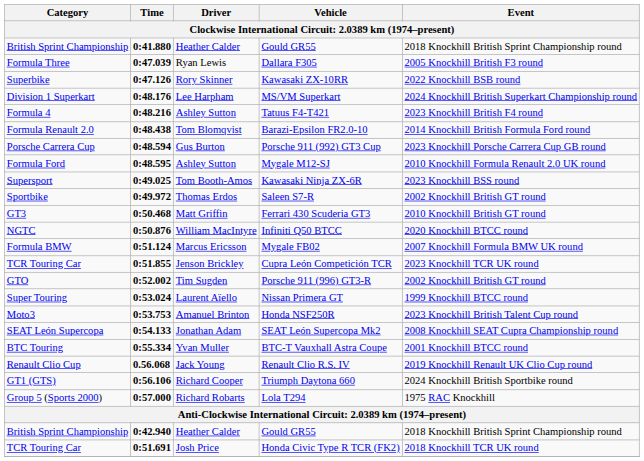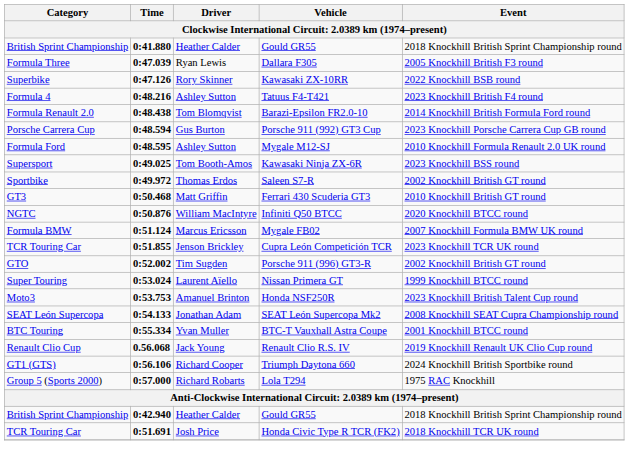 <table class="wikitable">
 <tr>
 <th>Category</th>
 <th>Time</th>
 <th>Driver</th>
 <th>Vehicle</th>
 <th>Event</th>
 </tr>
 <tr>
 <th colspan=5>Clockwise International Circuit: 2.0389 km (1974–present)</th>
 </tr>
 <tr>
 <td><a href='#'>British Sprint Championship</a></td>
 <td><strong>0:41.880</strong></td>
 <td><a href='#'>Heather Calder</a></td>
 <td><a href='#'>Gould GR55</a></td>
 <td>2018 Knockhill British Sprint Championship round</td>
 </tr>
 <tr>
 <td><a href='#'>Formula Three</a></td>
 <td><strong>0:47.039</strong></td>
 <td>Ryan Lewis</td>
 <td><a href='#'>Dallara F305</a></td>
 <td><a href='#'>2005 Knockhill British F3 round</a></td>
 </tr>
 <tr>
 <td><a href='#'>Superbike</a></td>
 <td><strong>0:47.126</strong></td>
 <td><a href='#'>Rory Skinner</a></td>
 <td><a href='#'>Kawasaki ZX-10RR</a></td>
 <td><a href='#'>2022 Knockhill BSB round</a></td>
-</tr>
-<tr>
-<td><a href='#'>Division 1 Superkart</a></td>
-<td><strong>0:48.176</strong></td>
-<td><a href='#'>Lee Harpham</a></td>
-<td><a href='#'>MS/VM Superkart</a></td>
-<td><a href='#'>2024 Knockhill British Superkart Championship round</a></td>
 </tr>
 <tr>
 <td><a href='#'>Formula 4</a></td>
 <td><strong>0:48.216</strong></td>
 <td><a href='#'>Ashley Sutton</a></td>
 <td><a href='#'>Tatuus F4-T421</a></td>
 <td><a href='#'>2023 Knockhill British F4 round</a></td>
 </tr>
 <tr>
 <td><a href='#'>Formula Renault 2.0</a></td>
 <td><strong>0:48.438</strong></td>
 <td><a href='#'>Tom Blomqvist</a></td>
 <td><a href='#'>Barazi-Epsilon FR2.0-10</a></td>
 <td><a href='#'>2014 Knockhill British Formula Ford round</a></td>
 </tr>
 <tr>
 <td><a href='#'>Porsche Carrera Cup</a></td>
 <td><strong>0:48.594</strong></td>
 <td><a href='#'>Gus Burton</a></td>
 <td><a href='#'>Porsche 911 (992) GT3 Cup</a></td>
 <td><a href='#'>2023 Knockhill Porsche Carrera Cup GB round</a></td>
 </tr>
 <tr>
 <td><a href='#'>Formula Ford</a></td>
 <td><strong>0:48.595</strong></td>
 <td><a href='#'>Ashley Sutton</a></td>
 <td><a href='#'>Mygale M12-SJ</a></td>
 <td><a href='#'>2010 Knockhill Formula Renault 2.0 UK round</a></td>
 </tr>
 <tr>
 <td><a href='#'>Supersport</a></td>
 <td><strong>0:49.025</strong></td>
 <td><a href='#'>Tom Booth-Amos</a></td>
 <td><a href='#'>Kawasaki Ninja ZX-6R</a></td>
 <td><a href='#'>2023 Knockhill BSS round</a></td>
 </tr>
 <tr>
 <td><a href='#'>Sportbike</a></td>
 <td><strong>0:49.972</strong></td>
 <td><a href='#'>Thomas Erdos</a></td>
 <td><a href='#'>Saleen S7-R</a></td>
 <td><a href='#'>2002 Knockhill British GT round</a></td>
 </tr>
 <tr>
 <td><a href='#'>GT3</a></td>
 <td><strong>0:50.468</strong></td>
 <td><a href='#'>Matt Griffin</a></td>
 <td><a href='#'>Ferrari 430 Scuderia GT3</a></td>
 <td><a href='#'>2010 Knockhill British GT round</a></td>
 </tr>
 <tr>
 <td><a href='#'>NGTC</a></td>
 <td><strong>0:50.876</strong></td>
 <td><a href='#'>William MacIntyre</a></td>
 <td><a href='#'>Infiniti Q50 BTCC</a></td>
 <td><a href='#'>2020 Knockhill BTCC round</a></td>
 </tr>
 <tr>
 <td><a href='#'>Formula BMW</a></td>
 <td><strong>0:51.124</strong></td>
 <td><a href='#'>Marcus Ericsson</a></td>
 <td><a href='#'>Mygale FB02</a></td>
 <td><a href='#'>2007 Knockhill Formula BMW UK round</a></td>
 </tr>
 <tr>
 <td><a href='#'>TCR Touring Car</a></td>
 <td><strong>0:51.855</strong></td>
 <td><a href='#'>Jenson Brickley</a></td>
 <td><a href='#'>Cupra León Competición TCR</a></td>
 <td><a href='#'>2023 Knockhill TCR UK round</a></td>
 </tr>
 <tr>
 <td><a href='#'>GTO</a></td>
 <td><strong>0:52.002</strong></td>
 <td><a href='#'>Tim Sugden</a></td>
 <td><a href='#'>Porsche 911 (996) GT3-R</a></td>
 <td><a href='#'>2002 Knockhill British GT round</a></td>
 </tr>
 <tr>
 <td><a href='#'>Super Touring</a></td>
 <td><strong>0:53.024</strong></td>
 <td><a href='#'>Laurent Aïello</a></td>
 <td><a href='#'>Nissan Primera GT</a></td>
 <td><a href='#'>1999 Knockhill BTCC round</a></td>
 </tr>
 <tr>
 <td><a href='#'>Moto3</a></td>
 <td><strong>0:53.753</strong></td>
 <td><a href='#'>Amanuel Brinton</a></td>
 <td><a href='#'>Honda NSF250R</a></td>
 <td><a href='#'>2023 Knockhill British Talent Cup round</a></td>
 </tr>
 <tr>
 <td><a href='#'>SEAT León Supercopa</a></td>
 <td><strong>0:54.133</strong></td>
 <td><a href='#'>Jonathan Adam</a></td>
 <td><a href='#'>SEAT León Supercopa Mk2</a></td>
 <td><a href='#'>2008 Knockhill SEAT Cupra Championship round</a></td>
 </tr>
 <tr>
 <td><a href='#'>BTC Touring</a></td>
 <td><strong>0:55.334</strong></td>
 <td><a href='#'>Yvan Muller</a></td>
 <td><a href='#'>BTC-T Vauxhall Astra Coupe</a></td>
 <td><a href='#'>2001 Knockhill BTCC round</a></td>
 </tr>
 <tr>
 <td><a href='#'>Renault Clio Cup</a></td>
 <td><strong>0.56.068</strong></td>
 <td><a href='#'>Jack Young</a></td>
 <td><a href='#'>Renault Clio R.S. IV</a></td>
 <td><a href='#'>2019 Knockhill Renault UK Clio Cup round</a></td>
 </tr>
 <tr>
 <td><a href='#'>GT1 (GTS)</a></td>
 <td><strong>0:56.106</strong></td>
 <td><a href='#'>Richard Cooper</a></td>
 <td><a href='#'>Triumph Daytona 660</a></td>
 <td>2024 Knockhill British Sportbike round</td>
 </tr>
 <tr>
 <td><a href='#'>Group 5</a> (<a href='#'>Sports 2000</a>)</td>
 <td><strong>0:57.000</strong></td>
 <td><a href='#'>Richard Robarts</a></td>
 <td><a href='#'>Lola T294</a></td>
 <td>1975 <a href='#'>RAC</a> Knockhill</td>
 </tr>
 <tr>
 <th colspan=5>Anti-Clockwise International Circuit: 2.0389 km (1974–present)</th>
 </tr>
 <tr>
 <td><a href='#'>British Sprint Championship</a></td>
 <td><strong>0:42.940</strong></td>
 <td><a href='#'>Heather Calder</a></td>
 <td><a href='#'>Gould GR55</a></td>
 <td>2018 Knockhill British Sprint Championship round</td>
 </tr>
 <tr>
 <td><a href='#'>TCR Touring Car</a></td>
 <td><strong>0:51.691</strong></td>
 <td><a href='#'>Josh Price</a></td>
 <td><a href='#'>Honda Civic Type R TCR (FK2)</a></td>
 <td><a href='#'>2018 Knockhill TCR UK round</a></td>
 </tr>
 <tr>
 </tr>
 </table>
